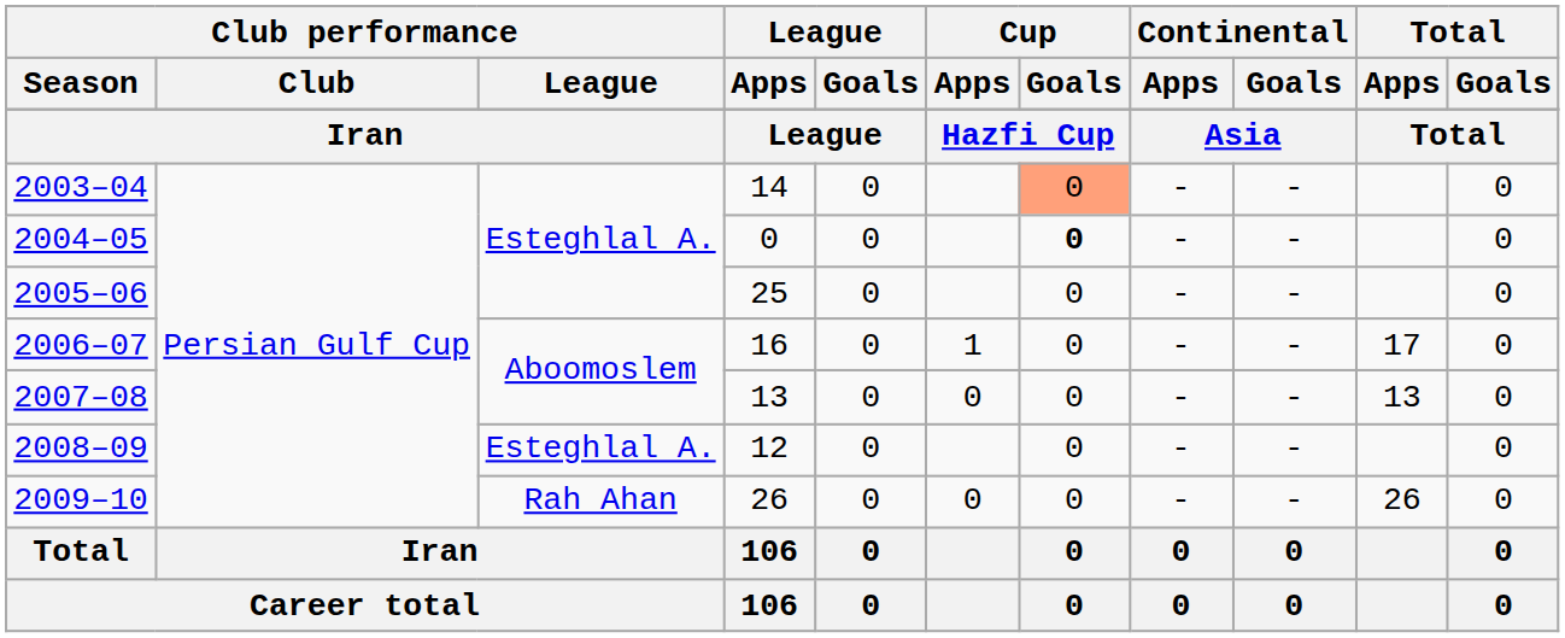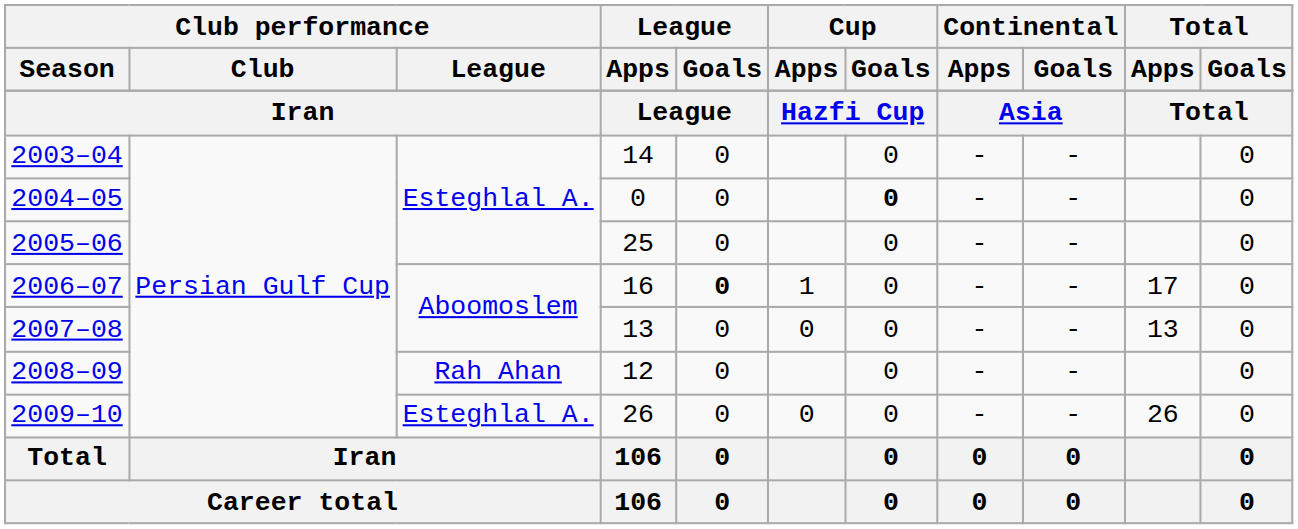 <table class="wikitable" style="text-align:center">
 <tr>
 <th colspan=3>Club performance</th>
 <th colspan=2>League</th>
 <th colspan=2>Cup</th>
 <th colspan=2>Continental</th>
 <th colspan=2>Total</th>
 </tr>
 <tr>
 <th>Season</th>
 <th>Club</th>
 <th>League</th>
 <th>Apps</th>
 <th>Goals</th>
 <th>Apps</th>
 <th>Goals</th>
 <th>Apps</th>
 <th>Goals</th>
 <th>Apps</th>
 <th>Goals</th>
 </tr>
 <tr>
 </tr>
 <tr>
 <th colspan=3>Iran</th>
 <th colspan=2>League</th>
 <th colspan=2><a href='#'>Hazfi Cup</a></th>
 <th colspan=2><a href='#'>Asia</a></th>
 <th colspan=2>Total</th>
 </tr>
 <tr>
 <td><a href='#'>2003–04</a></td>
 <td rowspan=7><a href='#'>Persian Gulf Cup</a></td>
 <td rowspan=3><a href='#'>Esteghlal A.</a></td>
 <td>14</td>
 <td>0</td>
 <td></td>
-<td style="background: lightsalmon;">0</td>
+<td>0</td>
 <td>-</td>
 <td>-</td>
 <td></td>
 <td>0</td>
 </tr>
 <tr>
 <td><a href='#'>2004–05</a></td>
 <td>0</td>
 <td>0</td>
 <td></td>
 <td><strong>0</strong></td>
 <td>-</td>
 <td>-</td>
 <td></td>
 <td>0</td>
 </tr>
 <tr>
 <td><a href='#'>2005–06</a></td>
 <td>25</td>
 <td>0</td>
 <td></td>
 <td>0</td>
 <td>-</td>
 <td>-</td>
 <td></td>
 <td>0</td>
 </tr>
 <tr>
 <td><a href='#'>2006–07</a></td>
 <td rowspan=2><a href='#'>Aboomoslem</a></td>
 <td>16</td>
-<td>0</td>
+<td><strong>0</strong></td>
 <td>1</td>
 <td>0</td>
 <td>-</td>
 <td>-</td>
 <td>17</td>
 <td>0</td>
 </tr>
 <tr>
 <td><a href='#'>2007–08</a></td>
 <td>13</td>
 <td>0</td>
 <td>0</td>
 <td>0</td>
 <td>-</td>
 <td>-</td>
 <td>13</td>
 <td>0</td>
 </tr>
 <tr>
 <td><a href='#'>2008–09</a></td>
-<td><a href='#'>Esteghlal A.</a></td>
+<td><a href='#'>Rah Ahan</a></td>
 <td>12</td>
 <td>0</td>
 <td></td>
 <td>0</td>
 <td>-</td>
 <td>-</td>
 <td></td>
 <td>0</td>
 </tr>
 <tr>
 <td><a href='#'>2009–10</a></td>
-<td><a href='#'>Rah Ahan</a></td>
+<td><a href='#'>Esteghlal A.</a></td>
 <td>26</td>
 <td>0</td>
 <td>0</td>
 <td>0</td>
 <td>-</td>
 <td>-</td>
 <td>26</td>
 <td>0</td>
 </tr>
 <tr>
 <th rowspan=>Total</th>
 <th colspan=2>Iran</th>
 <th>106</th>
 <th>0</th>
 <th></th>
 <th>0</th>
 <th>0</th>
 <th>0</th>
 <th></th>
 <th>0</th>
 </tr>
 <tr>
 <th colspan=3>Career total</th>
 <th>106</th>
 <th>0</th>
 <th></th>
 <th>0</th>
 <th>0</th>
 <th>0</th>
 <th></th>
 <th>0</th>
 </tr>
 </table>
